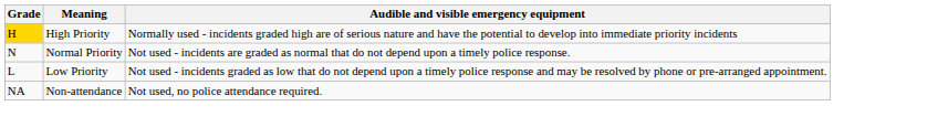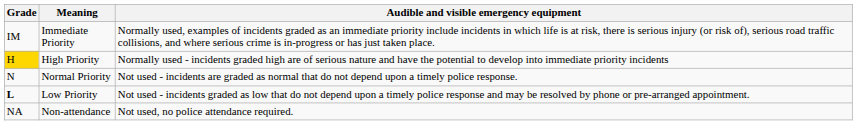 <table class=wikitable>
 <tr>
 <th>Grade</th>
 <th>Meaning</th>
 <th>Audible and visible emergency equipment</th>
+</tr>
+<tr>
+<td>IM</td>
+<td>Immediate Priority</td>
+<td>Normally used, examples of incidents graded as an immediate priority include incidents in which life is at risk, there is serious injury (or risk of), serious road traffic collisions, and where serious crime is in-progress or has just taken place.</td>
 </tr>
 <tr>
 <td style="background: gold;">H</td>
 <td>High Priority</td>
 <td>Normally used - incidents graded high are of serious nature and have the potential to develop into immediate priority incidents</td>
 </tr>
 <tr>
 <td>N</td>
 <td>Normal Priority</td>
 <td>Not used - incidents are graded as normal that do not depend upon a timely police response.</td>
 </tr>
 <tr>
-<td>L</td>
+<td><strong>L</strong></td>
 <td>Low Priority</td>
 <td>Not used - incidents graded as low that do not depend upon a timely police response and may be resolved by phone or pre-arranged appointment.</td>
 </tr>
 <tr>
 <td>NA</td>
 <td>Non-attendance</td>
 <td>Not used, no police attendance required.</td>
 </tr>
 </table>
